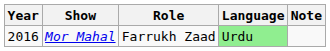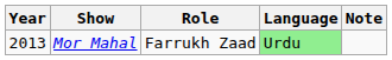 <table class="wikitable">
 <tr>
 <th>Year</th>
 <th>Show</th>
 <th>Role</th>
 <th>Language</th>
 <th>Note</th>
 </tr>
 <tr>
-<td>2016</td>
+<td>2013</td>
 <td><em><a href='#'>Mor Mahal</a></em></td>
 <td>Farrukh Zaad</td>
 <td style="background: lightgreen;">Urdu</td>
 <td></td>
 </tr>
 </table>
